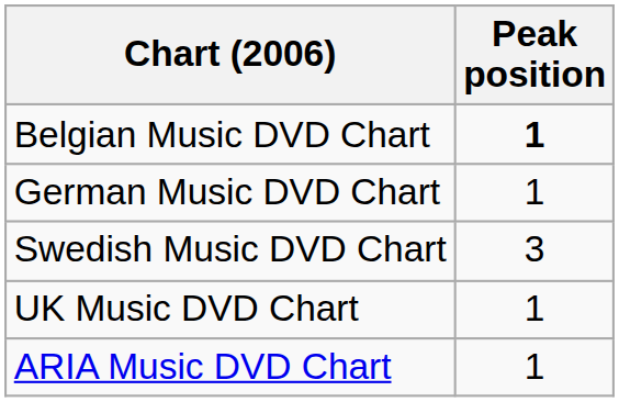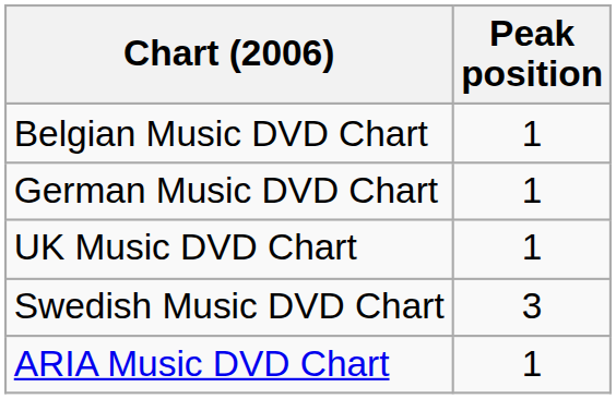 <table class="wikitable">
 <tr>
 <th align="left">Chart (2006)</th>
 <th align="left">Peak<br>position</th>
 </tr>
 <tr>
 <td align="left">Belgian Music DVD Chart</td>
-<td style="text-align:center;"><strong>1</strong></td>
+<td style="text-align:center;">1</td>
 </tr>
 <tr>
 <td align="left">German Music DVD Chart</td>
+<td style="text-align:center;">1</td>
+</tr>
+<tr>
+<td align="left">UK Music DVD Chart</td>
 <td style="text-align:center;">1</td>
 </tr>
 <tr>
 <td align="left">Swedish Music DVD Chart</td>
 <td style="text-align:center;">3</td>
 </tr>
 <tr>
-<td align="left">UK Music DVD Chart</td>
-<td style="text-align:center;">1</td>
-</tr>
-<tr>
 <td align="left"><a href='#'>ARIA Music DVD Chart</a></td>
 <td style="text-align:center;">1</td>
 </tr>
 </table>
